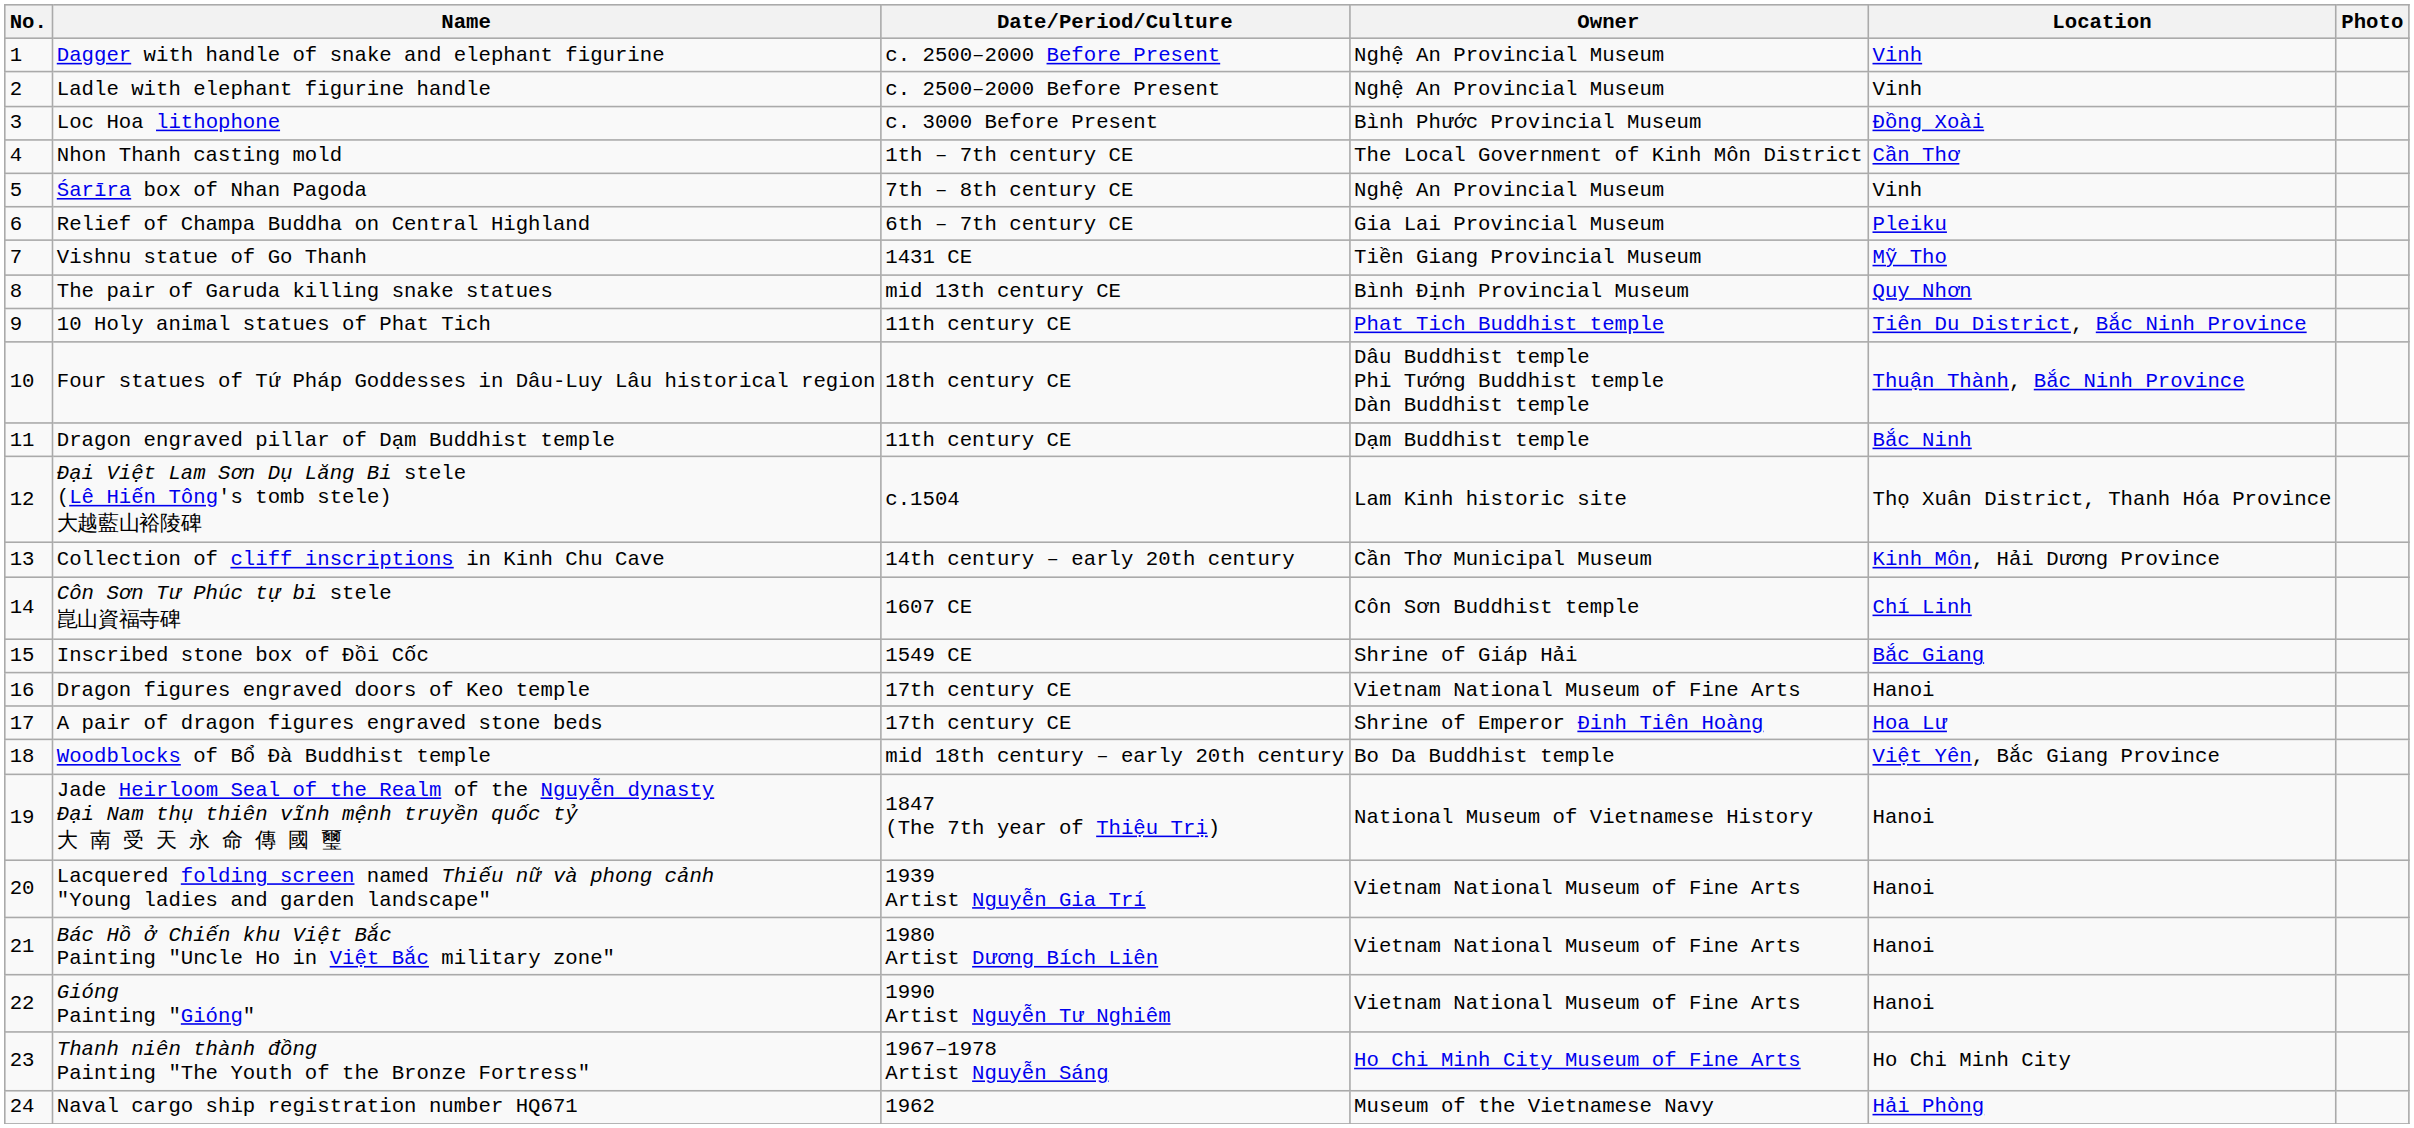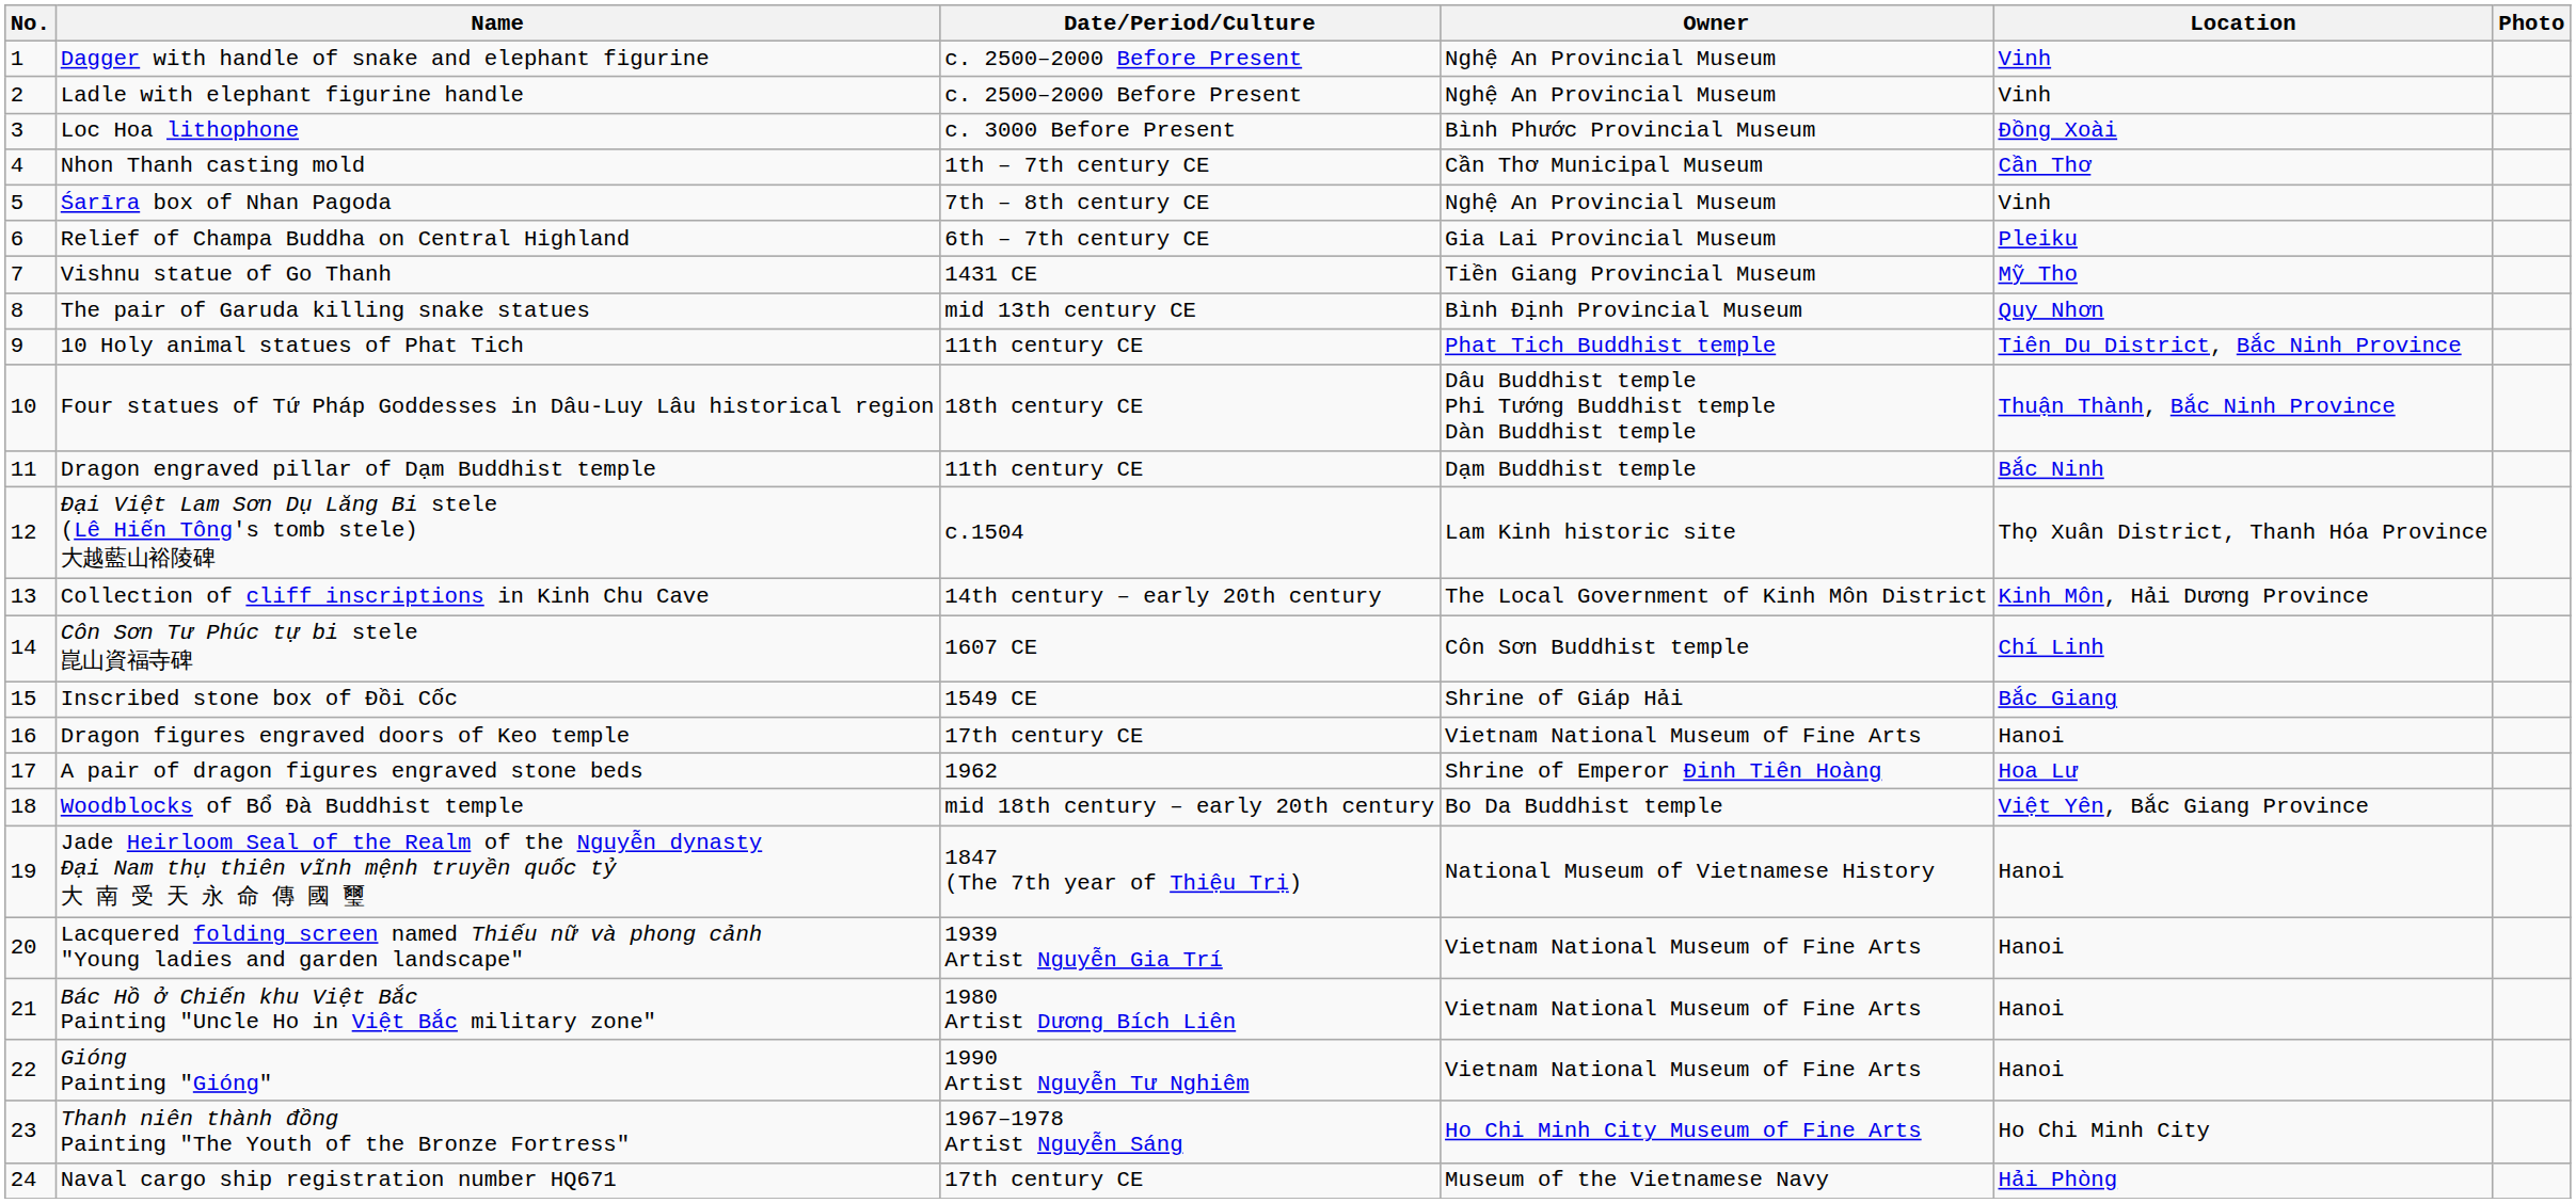 <table class="wikitable">
 <tr>
 <th>No.</th>
 <th>Name</th>
 <th>Date/Period/Culture</th>
 <th>Owner</th>
 <th>Location</th>
 <th>Photo</th>
 </tr>
 <tr>
 <td>1</td>
 <td><a href='#'>Dagger</a> with handle of snake and elephant figurine</td>
 <td>c. 2500–2000 <a href='#'>Before Present</a></td>
 <td>Nghệ An Provincial Museum</td>
 <td><a href='#'>Vinh</a></td>
 <td></td>
 </tr>
 <tr>
 <td>2</td>
 <td>Ladle with elephant figurine handle</td>
 <td>c. 2500–2000 Before Present</td>
 <td>Nghệ An Provincial Museum</td>
 <td>Vinh</td>
 <td></td>
 </tr>
 <tr>
 <td>3</td>
 <td>Loc Hoa <a href='#'>lithophone</a></td>
 <td>c. 3000 Before Present</td>
 <td>Bình Phước Provincial Museum</td>
 <td><a href='#'>Đồng Xoài</a></td>
 <td></td>
 </tr>
 <tr>
 <td>4</td>
 <td>Nhon Thanh casting mold</td>
 <td>1th – 7th century CE</td>
-<td>The Local Government of Kinh Môn District</td>
+<td>Cần Thơ Municipal Museum</td>
 <td><a href='#'>Cần Thơ</a></td>
 <td></td>
 </tr>
 <tr>
 <td>5</td>
 <td><a href='#'>Śarīra</a> box of Nhan Pagoda</td>
 <td>7th – 8th century CE</td>
 <td>Nghệ An Provincial Museum</td>
 <td>Vinh</td>
 <td></td>
 </tr>
 <tr>
 <td>6</td>
 <td>Relief of Champa Buddha on Central Highland</td>
 <td>6th – 7th century CE</td>
 <td>Gia Lai Provincial Museum</td>
 <td><a href='#'>Pleiku</a></td>
 <td></td>
 </tr>
 <tr>
 <td>7</td>
 <td>Vishnu statue of Go Thanh</td>
 <td>1431 CE</td>
 <td>Tiền Giang Provincial Museum</td>
 <td><a href='#'>Mỹ Tho</a></td>
 <td></td>
 </tr>
 <tr>
 <td>8</td>
 <td>The pair of Garuda killing snake statues</td>
 <td>mid 13th century CE</td>
 <td>Bình Định Provincial Museum</td>
 <td><a href='#'>Quy Nhơn</a></td>
 <td></td>
 </tr>
 <tr>
 <td>9</td>
 <td>10 Holy animal statues of Phat Tich</td>
 <td>11th century CE</td>
 <td><a href='#'>Phat Tich Buddhist temple</a></td>
 <td><a href='#'>Tiên Du District</a>, <a href='#'>Bắc Ninh Province</a></td>
 <td></td>
 </tr>
 <tr>
 <td>10</td>
 <td>Four statues of Tứ Pháp Goddesses in Dâu-Luy Lâu historical region</td>
 <td>18th century CE</td>
 <td>Dâu Buddhist temple <br> Phi Tướng Buddhist temple <br> Dàn Buddhist temple</td>
 <td><a href='#'>Thuận Thành</a>, <a href='#'>Bắc Ninh Province</a></td>
 <td></td>
 </tr>
 <tr>
 <td>11</td>
 <td>Dragon engraved pillar of Dạm Buddhist temple</td>
 <td>11th century CE</td>
 <td>Dạm Buddhist temple</td>
 <td><a href='#'>Bắc Ninh</a></td>
 <td></td>
 </tr>
 <tr>
 <td>12</td>
 <td><em>Đại Việt Lam Sơn Dụ Lăng Bi</em> stele <br>(<a href='#'>Lê Hiến Tông</a>'s tomb stele) <br>大越藍山裕陵碑</td>
 <td>c.1504</td>
 <td>Lam Kinh historic site</td>
 <td>Thọ Xuân District, Thanh Hóa Province</td>
 <td></td>
 </tr>
 <tr>
 <td>13</td>
 <td>Collection of <a href='#'>cliff inscriptions</a> in Kinh Chu Cave</td>
 <td>14th century – early 20th century</td>
-<td>Cần Thơ Municipal Museum</td>
+<td>The Local Government of Kinh Môn District</td>
 <td><a href='#'>Kinh Môn</a>, Hải Dương Province</td>
 <td></td>
 </tr>
 <tr>
 <td>14</td>
 <td><em>Côn Sơn Tư Phúc tự bi</em> stele<br>崑山資福寺碑</td>
 <td>1607 CE</td>
 <td>Côn Sơn Buddhist temple</td>
 <td><a href='#'>Chí Linh</a></td>
 <td></td>
 </tr>
 <tr>
 <td>15</td>
 <td>Inscribed stone box of Đồi Cốc</td>
 <td>1549 CE</td>
 <td>Shrine of Giáp Hải</td>
 <td><a href='#'>Bắc Giang</a></td>
 <td></td>
 </tr>
 <tr>
 <td>16</td>
 <td>Dragon figures engraved doors of Keo temple</td>
 <td>17th century CE</td>
 <td>Vietnam National Museum of Fine Arts</td>
 <td>Hanoi</td>
 <td></td>
 </tr>
 <tr>
 <td>17</td>
 <td>A pair of dragon figures engraved stone beds</td>
-<td>17th century CE</td>
+<td>1962</td>
 <td>Shrine of Emperor <a href='#'>Đinh Tiên Hoàng</a></td>
 <td><a href='#'>Hoa Lư</a></td>
 <td></td>
 </tr>
 <tr>
 <td>18</td>
 <td><a href='#'>Woodblocks</a> of Bổ Đà Buddhist temple</td>
 <td>mid 18th century – early 20th century</td>
 <td>Bo Da Buddhist temple</td>
 <td><a href='#'>Việt Yên</a>, Bắc Giang Province</td>
 <td></td>
 </tr>
 <tr>
 <td>19</td>
 <td>Jade <a href='#'>Heirloom Seal of the Realm</a> of the <a href='#'>Nguyễn dynasty</a> <br><em>Đại Nam thụ thiên vĩnh mệnh truyền quốc tỷ</em><br>大 南 受 天 永 命 傳 國 璽</td>
 <td>1847 <br>(The 7th year of <a href='#'>Thiệu Trị</a>)</td>
 <td>National Museum of Vietnamese History</td>
 <td>Hanoi</td>
 <td></td>
 </tr>
 <tr>
 <td>20</td>
 <td>Lacquered <a href='#'>folding screen</a> named <em>Thiếu nữ và phong cảnh</em><br> "Young ladies and garden landscape"</td>
 <td>1939<br> Artist <a href='#'>Nguyễn Gia Trí</a></td>
 <td>Vietnam National Museum of Fine Arts</td>
 <td>Hanoi</td>
 <td></td>
 </tr>
 <tr>
 <td>21</td>
 <td><em>Bác Hồ ở Chiến khu Việt Bắc</em><br>Painting "Uncle Ho in <a href='#'>Việt Bắc</a> military zone"</td>
 <td>1980<br> Artist <a href='#'>Dương Bích Liên</a></td>
 <td>Vietnam National Museum of Fine Arts</td>
 <td>Hanoi</td>
 <td></td>
 </tr>
 <tr>
 <td>22</td>
 <td><em>Gióng</em><br>Painting "<a href='#'>Gióng</a>"</td>
 <td>1990<br> Artist <a href='#'>Nguyễn Tư Nghiêm</a></td>
 <td>Vietnam National Museum of Fine Arts</td>
 <td>Hanoi</td>
 <td></td>
 </tr>
 <tr>
 <td>23</td>
 <td><em>Thanh niên thành đồng</em><br>Painting "The Youth of the Bronze Fortress"</td>
 <td>1967–1978<br> Artist <a href='#'>Nguyễn Sáng</a></td>
 <td><a href='#'>Ho Chi Minh City Museum of Fine Arts</a></td>
 <td>Ho Chi Minh City</td>
 <td></td>
 </tr>
 <tr>
 <td>24</td>
 <td>Naval cargo ship registration number HQ671</td>
-<td>1962</td>
+<td>17th century CE</td>
 <td>Museum of the Vietnamese Navy</td>
 <td><a href='#'>Hải Phòng</a></td>
 <td></td>
 </tr>
 <tr>
 </tr>
 </table>
